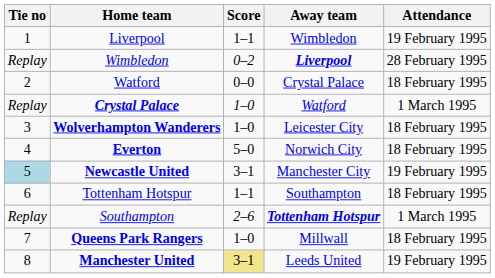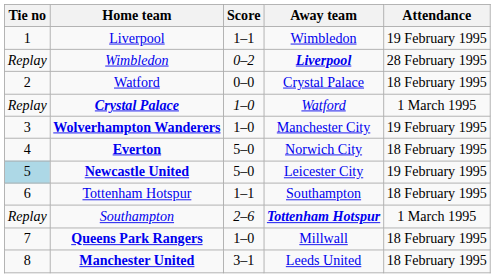 <table class="wikitable" style="text-align: center">
 <tr>
 <th>Tie no</th>
 <th>Home team</th>
 <th>Score</th>
 <th>Away team</th>
 <th>Attendance</th>
 </tr>
 <tr>
 <td>1</td>
 <td><a href='#'>Liverpool</a></td>
 <td>1–1</td>
 <td><a href='#'>Wimbledon</a></td>
 <td>19 February 1995</td>
 </tr>
 <tr>
 <td><em>Replay</em></td>
 <td><em><a href='#'>Wimbledon</a></em></td>
 <td><em>0–2</em></td>
 <td><strong><em><a href='#'>Liverpool</a></em></strong></td>
 <td>28 February 1995</td>
 </tr>
 <tr>
 <td>2</td>
 <td><a href='#'>Watford</a></td>
 <td>0–0</td>
 <td><a href='#'>Crystal Palace</a></td>
 <td>18 February 1995</td>
 </tr>
 <tr>
 <td><em>Replay</em></td>
 <td><strong><em><a href='#'>Crystal Palace</a></em></strong></td>
 <td><em>1–0</em></td>
 <td><em><a href='#'>Watford</a></em></td>
 <td>1 March 1995</td>
 </tr>
 <tr>
 <td>3</td>
 <td><strong><a href='#'>Wolverhampton Wanderers</a></strong></td>
 <td>1–0</td>
-<td><a href='#'>Leicester City</a></td>
-<td>18 February 1995</td>
+<td><a href='#'>Manchester City</a></td>
+<td>19 February 1995</td>
 </tr>
 <tr>
 <td>4</td>
 <td><strong><a href='#'>Everton</a></strong></td>
 <td>5–0</td>
 <td><a href='#'>Norwich City</a></td>
 <td>18 February 1995</td>
 </tr>
 <tr>
 <td style="background: lightblue;">5</td>
 <td><strong><a href='#'>Newcastle United</a></strong></td>
-<td>3–1</td>
-<td><a href='#'>Manchester City</a></td>
+<td>5–0</td>
+<td><a href='#'>Leicester City</a></td>
 <td>19 February 1995</td>
 </tr>
 <tr>
 <td>6</td>
 <td><a href='#'>Tottenham Hotspur</a></td>
 <td>1–1</td>
 <td><a href='#'>Southampton</a></td>
 <td>18 February 1995</td>
 </tr>
 <tr>
 <td><em>Replay</em></td>
 <td><em><a href='#'>Southampton</a></em></td>
 <td><em>2–6</em></td>
 <td><strong><em><a href='#'>Tottenham Hotspur</a></em></strong></td>
 <td>1 March 1995</td>
 </tr>
 <tr>
 <td>7</td>
 <td><strong><a href='#'>Queens Park Rangers</a></strong></td>
 <td>1–0</td>
 <td><a href='#'>Millwall</a></td>
 <td>18 February 1995</td>
 </tr>
 <tr>
 <td>8</td>
 <td><strong><a href='#'>Manchester United</a></strong></td>
-<td style="background: khaki;">3–1</td>
+<td>3–1</td>
 <td><a href='#'>Leeds United</a></td>
-<td>19 February 1995</td>
+<td>18 February 1995</td>
 </tr>
 </table>
